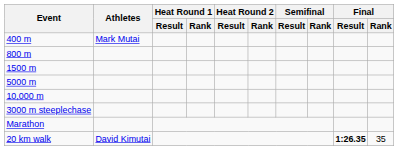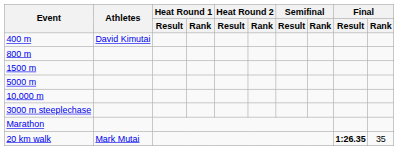 <table class="wikitable" border="1" style="font-size:90%">
 <tr>
 <th rowspan="2">Event</th>
 <th rowspan="2">Athletes</th>
 <th colspan="2">Heat Round 1</th>
 <th colspan="2">Heat Round 2</th>
 <th colspan="2">Semifinal</th>
 <th colspan="2">Final</th>
 </tr>
 <tr>
 <th>Result</th>
 <th>Rank</th>
 <th>Result</th>
 <th>Rank</th>
 <th>Result</th>
 <th>Rank</th>
 <th>Result</th>
 <th>Rank</th>
 </tr>
 <tr>
 <td><a href='#'>400 m</a></td>
-<td><a href='#'>Mark Mutai</a></td>
+<td><a href='#'>David Kimutai</a></td>
 <td align=center></td>
 <td align=center></td>
 <td align=center></td>
 <td align=center></td>
 <td align=center></td>
 <td align=center></td>
 <td align=center></td>
 <td align=center></td>
 </tr>
 <tr>
 <td><a href='#'>800 m</a></td>
 <td></td>
 <td align=center></td>
 <td align=center></td>
 <td align=center></td>
 <td align=center></td>
 <td align=center></td>
 <td align=center></td>
 <td align=center></td>
 <td align=center></td>
 </tr>
 <tr>
 <td><a href='#'>1500 m</a></td>
 <td></td>
 <td align=center></td>
 <td align=center></td>
 <td align=center></td>
 <td align=center></td>
 <td align=center></td>
 <td align=center></td>
 <td align=center></td>
 <td align=center></td>
 </tr>
 <tr>
 <td><a href='#'>5000 m</a></td>
 <td></td>
 <td align=center></td>
 <td align=center></td>
 <td align=center></td>
 <td align=center></td>
 <td align=center></td>
 <td align=center></td>
 <td align=center></td>
 <td align=center></td>
 </tr>
 <tr>
 <td><a href='#'>10,000 m</a></td>
 <td></td>
 <td align=center></td>
 <td align=center></td>
 <td align=center></td>
 <td align=center></td>
 <td align=center></td>
 <td align=center></td>
 <td align=center></td>
 <td align=center></td>
 </tr>
 <tr>
 <td><a href='#'>3000 m steeplechase</a></td>
 <td></td>
 <td align=center></td>
 <td align=center></td>
 <td align=center></td>
 <td align=center></td>
 <td align=center></td>
 <td align=center></td>
 <td align=center></td>
 <td align=center></td>
 </tr>
 <tr>
 <td><a href='#'>Marathon</a></td>
 <td></td>
 <td align=center colspan="6"></td>
 <td align=center></td>
 <td align=center></td>
 </tr>
 <tr>
 <td><a href='#'>20 km walk</a></td>
-<td><a href='#'>David Kimutai</a></td>
+<td><a href='#'>Mark Mutai</a></td>
 <td align=center colspan="6"></td>
 <td align=center><strong>1:26.35</strong></td>
 <td align=center>35</td>
 </tr>
 </table>
